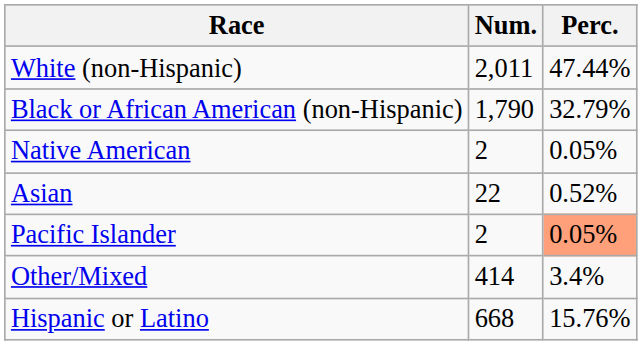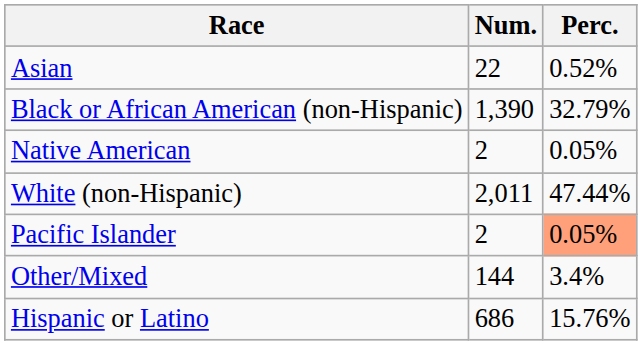 <table class="wikitable">
 <tr>
 <th>Race</th>
 <th>Num.</th>
 <th>Perc.</th>
 </tr>
 <tr>
-<td><a href='#'>White</a> (non-Hispanic)</td>
-<td>2,011</td>
-<td>47.44%</td>
+<td><a href='#'>Asian</a></td>
+<td>22</td>
+<td>0.52%</td>
 </tr>
 <tr>
 <td><a href='#'>Black or African American</a> (non-Hispanic)</td>
-<td>1,790</td>
+<td>1,390</td>
 <td>32.79%</td>
 </tr>
 <tr>
 <td><a href='#'>Native American</a></td>
 <td>2</td>
 <td>0.05%</td>
 </tr>
 <tr>
-<td><a href='#'>Asian</a></td>
-<td>22</td>
-<td>0.52%</td>
+<td><a href='#'>White</a> (non-Hispanic)</td>
+<td>2,011</td>
+<td>47.44%</td>
 </tr>
 <tr>
 <td><a href='#'>Pacific Islander</a></td>
 <td>2</td>
 <td style="background: lightsalmon;">0.05%</td>
 </tr>
 <tr>
 <td><a href='#'>Other/Mixed</a></td>
-<td>414</td>
+<td>144</td>
 <td>3.4%</td>
 </tr>
 <tr>
 <td><a href='#'>Hispanic</a> or <a href='#'>Latino</a></td>
-<td>668</td>
+<td>686</td>
 <td>15.76%</td>
 </tr>
 </table>
